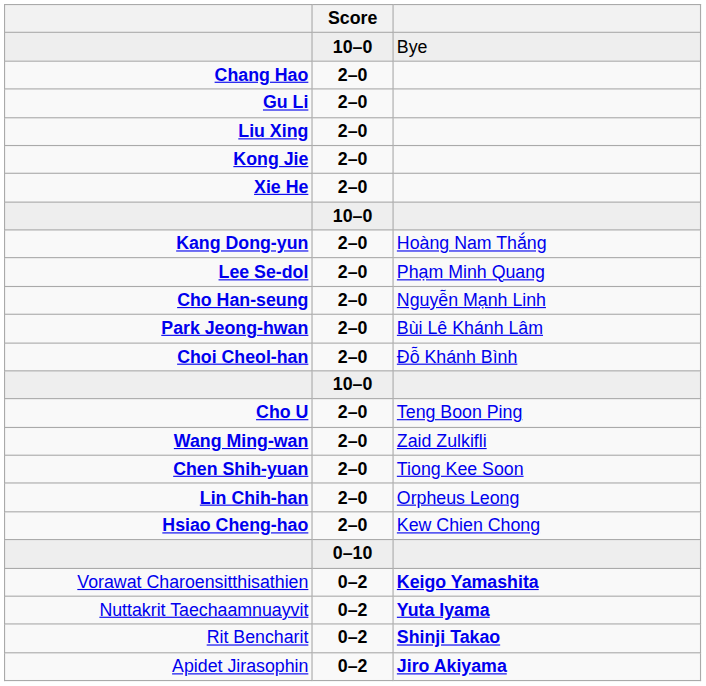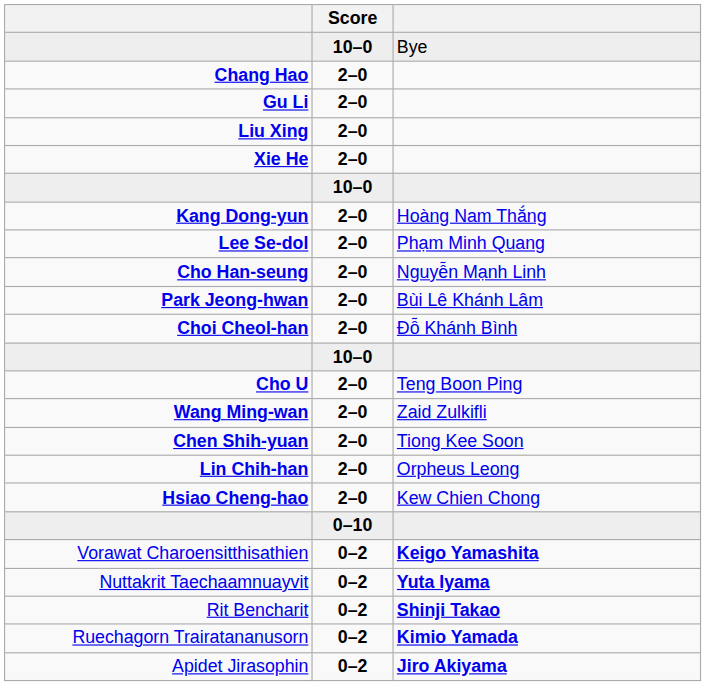 <table class="wikitable" style="text-align: center;">
 <tr>
 <th align="right" width="270"></th>
 <th width="65">Score</th>
 <th align="left" width="270"></th>
 </tr>
 <tr bgcolor=eeeeee>
 <td align=right><strong></strong></td>
 <td align=center><strong>10–0</strong></td>
 <td align=left>Bye</td>
 </tr>
 <tr>
 <td align=right><strong><a href='#'>Chang Hao</a></strong></td>
 <td align=center><strong>2–0</strong></td>
 <td align=left></td>
 </tr>
 <tr>
 <td align=right><strong><a href='#'>Gu Li</a></strong></td>
 <td align=center><strong>2–0</strong></td>
 <td align=left></td>
 </tr>
 <tr>
 <td align=right><strong><a href='#'>Liu Xing</a></strong></td>
-<td align=center><strong>2–0</strong></td>
-<td align=left></td>
-</tr>
-<tr>
-<td align=right><strong><a href='#'>Kong Jie</a></strong></td>
 <td align=center><strong>2–0</strong></td>
 <td align=left></td>
 </tr>
 <tr>
 <td align=right><strong><a href='#'>Xie He</a></strong></td>
 <td align=center><strong>2–0</strong></td>
 <td align=left></td>
 </tr>
 <tr bgcolor=eeeeee>
 <td align=right><strong></strong></td>
 <td align=center><strong>10–0</strong></td>
 <td align=left></td>
 </tr>
 <tr>
 <td align=right><strong><a href='#'>Kang Dong-yun</a></strong></td>
 <td align=center><strong>2–0</strong></td>
 <td align=left><a href='#'>Hoàng Nam Thắng</a></td>
 </tr>
 <tr>
 <td align=right><strong><a href='#'>Lee Se-dol</a></strong></td>
 <td align=center><strong>2–0</strong></td>
 <td align=left><a href='#'>Phạm Minh Quang</a></td>
 </tr>
 <tr>
 <td align=right><strong><a href='#'>Cho Han-seung</a></strong></td>
 <td align=center><strong>2–0</strong></td>
 <td align=left><a href='#'>Nguyễn Mạnh Linh</a></td>
 </tr>
 <tr>
 <td align=right><strong><a href='#'>Park Jeong-hwan</a></strong></td>
 <td align=center><strong>2–0</strong></td>
 <td align=left><a href='#'>Bùi Lê Khánh Lâm</a></td>
 </tr>
 <tr>
 <td align=right><strong><a href='#'>Choi Cheol-han</a></strong></td>
 <td align=center><strong>2–0</strong></td>
 <td align=left><a href='#'>Đỗ Khánh Bình</a></td>
 </tr>
 <tr bgcolor=eeeeee>
 <td align=right><strong></strong></td>
 <td align=center><strong>10–0</strong></td>
 <td align=left></td>
 </tr>
 <tr>
 <td align=right><strong><a href='#'>Cho U</a></strong></td>
 <td align=center><strong>2–0</strong></td>
 <td align=left><a href='#'>Teng Boon Ping</a></td>
 </tr>
 <tr>
 <td align=right><strong><a href='#'>Wang Ming-wan</a></strong></td>
 <td align=center><strong>2–0</strong></td>
 <td align=left><a href='#'>Zaid Zulkifli</a></td>
 </tr>
 <tr>
 <td align=right><strong><a href='#'>Chen Shih-yuan</a></strong></td>
 <td align=center><strong>2–0</strong></td>
 <td align=left><a href='#'>Tiong Kee Soon</a></td>
 </tr>
 <tr>
 <td align=right><strong><a href='#'>Lin Chih-han</a></strong></td>
 <td align=center><strong>2–0</strong></td>
 <td align=left><a href='#'>Orpheus Leong</a></td>
 </tr>
 <tr>
 <td align=right><strong><a href='#'>Hsiao Cheng-hao</a></strong></td>
 <td align=center><strong>2–0</strong></td>
 <td align=left><a href='#'>Kew Chien Chong</a></td>
 </tr>
 <tr bgcolor=eeeeee>
 <td align=right></td>
 <td align=center><strong>0–10</strong></td>
 <td align=left><strong></strong></td>
 </tr>
 <tr>
 <td align=right><a href='#'>Vorawat Charoensitthisathien</a></td>
 <td align=center><strong>0–2</strong></td>
 <td align=left><strong><a href='#'>Keigo Yamashita</a></strong></td>
 </tr>
 <tr>
 <td align=right><a href='#'>Nuttakrit Taechaamnuayvit</a></td>
 <td align=center><strong>0–2</strong></td>
 <td align=left><strong><a href='#'>Yuta Iyama</a></strong></td>
 </tr>
 <tr>
 <td align=right><a href='#'>Rit Bencharit</a></td>
 <td align=center><strong>0–2</strong></td>
 <td align=left><strong><a href='#'>Shinji Takao</a></strong></td>
 </tr>
 <tr>
+<td align=right><a href='#'>Ruechagorn Trairatananusorn</a></td>
+<td align=center><strong>0–2</strong></td>
+<td align=left><strong><a href='#'>Kimio Yamada</a></strong></td>
+</tr>
+<tr>
 <td align=right><a href='#'>Apidet Jirasophin</a></td>
 <td align=center><strong>0–2</strong></td>
 <td align=left><strong><a href='#'>Jiro Akiyama</a></strong></td>
 </tr>
 </table>
